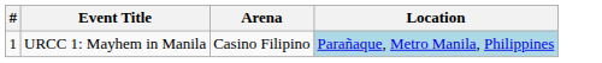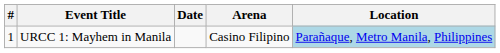 <table class="sortable wikitable succession-box" style="font-size:90%;">
 <tr>
 <th scope="col">#</th>
 <th scope="col">Event Title</th>
+<th scope="col">Date</th>
 <th scope="col">Arena</th>
 <th scope="col">Location</th>
 </tr>
 <tr>
 <td align=center>1</td>
 <td>URCC 1: Mayhem in Manila</td>
+<td></td>
 <td>Casino Filipino</td>
 <td style="background: lightblue;"><a href='#'>Parañaque</a>, <a href='#'>Metro Manila</a>, <a href='#'>Philippines</a></td>
 </tr>
 </table>
